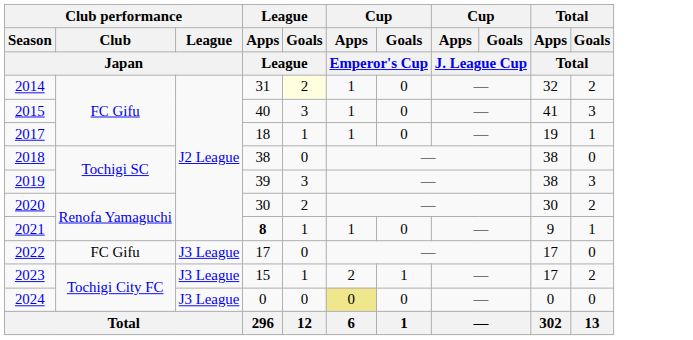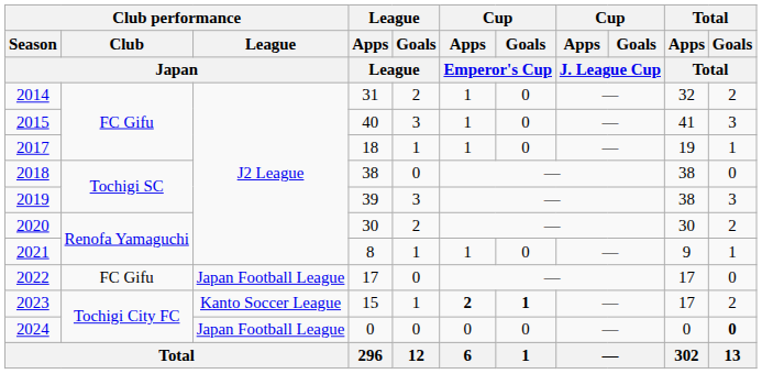 <table class="wikitable" style="text-align:center;">
 <tr>
 <th colspan=3>Club performance</th>
 <th colspan=2>League</th>
 <th colspan=2>Cup</th>
 <th colspan=2>Cup</th>
 <th colspan=2>Total</th>
 </tr>
 <tr>
 <th>Season</th>
 <th>Club</th>
 <th>League</th>
 <th>Apps</th>
 <th>Goals</th>
 <th>Apps</th>
 <th>Goals</th>
 <th>Apps</th>
 <th>Goals</th>
 <th>Apps</th>
 <th>Goals</th>
 </tr>
 <tr>
 <th colspan=3>Japan</th>
 <th colspan=2>League</th>
 <th colspan=2><a href='#'>Emperor's Cup</a></th>
 <th colspan=2><a href='#'>J. League Cup</a></th>
 <th colspan=2>Total</th>
 </tr>
 <tr>
 <td><a href='#'>2014</a></td>
 <td rowspan="3"><a href='#'>FC Gifu</a></td>
 <td rowspan="7"><a href='#'>J2 League</a></td>
 <td>31</td>
-<td style="background: lightyellow;">2</td>
+<td>2</td>
 <td>1</td>
 <td>0</td>
 <td colspan=2>—</td>
 <td>32</td>
 <td>2</td>
 </tr>
 <tr>
 <td><a href='#'>2015</a></td>
 <td>40</td>
 <td>3</td>
 <td>1</td>
 <td>0</td>
 <td colspan=2>—</td>
 <td>41</td>
 <td>3</td>
 </tr>
 <tr>
 <td><a href='#'>2017</a></td>
 <td>18</td>
 <td>1</td>
 <td>1</td>
 <td>0</td>
 <td colspan=2>—</td>
 <td>19</td>
 <td>1</td>
 </tr>
 <tr>
 <td><a href='#'>2018</a></td>
 <td rowspan="2"><a href='#'>Tochigi SC</a></td>
 <td>38</td>
 <td>0</td>
 <td colspan=4>—</td>
 <td>38</td>
 <td>0</td>
 </tr>
 <tr>
 <td><a href='#'>2019</a></td>
 <td>39</td>
 <td>3</td>
 <td colspan=4>—</td>
 <td>38</td>
 <td>3</td>
 </tr>
 <tr>
 <td><a href='#'>2020</a></td>
 <td rowspan="2"><a href='#'>Renofa Yamaguchi</a></td>
 <td>30</td>
 <td>2</td>
 <td colspan=4>—</td>
 <td>30</td>
 <td>2</td>
 </tr>
 <tr>
 <td><a href='#'>2021</a></td>
-<td><strong>8</strong></td>
+<td>8</td>
 <td>1</td>
 <td>1</td>
 <td>0</td>
 <td colspan=2>—</td>
 <td>9</td>
 <td>1</td>
 </tr>
 <tr>
 <td><a href='#'>2022</a></td>
 <td>FC Gifu</td>
-<td><a href='#'>J3 League</a></td>
+<td><a href='#'>Japan Football League</a></td>
 <td>17</td>
 <td>0</td>
 <td colspan=4>—</td>
 <td>17</td>
 <td>0</td>
 </tr>
 <tr>
 <td><a href='#'>2023</a></td>
 <td rowspan="2"><a href='#'>Tochigi City FC</a></td>
-<td><a href='#'>J3 League</a></td>
+<td><a href='#'>Kanto Soccer League</a></td>
 <td>15</td>
 <td>1</td>
-<td>2</td>
-<td>1</td>
+<td><strong>2</strong></td>
+<td><strong>1</strong></td>
 <td colspan=2>—</td>
 <td>17</td>
 <td>2</td>
 </tr>
 <tr>
 <td><a href='#'>2024</a></td>
-<td><a href='#'>J3 League</a></td>
+<td><a href='#'>Japan Football League</a></td>
 <td>0</td>
 <td>0</td>
-<td style="background: khaki;">0</td>
+<td>0</td>
 <td>0</td>
 <td colspan=2>—</td>
 <td>0</td>
-<td>0</td>
+<td><strong>0</strong></td>
 </tr>
 <tr>
 <th colspan=3>Total</th>
 <th>296</th>
 <th>12</th>
 <th>6</th>
 <th>1</th>
 <th colspan=2>—</th>
 <th>302</th>
 <th>13</th>
 </tr>
 </table>
